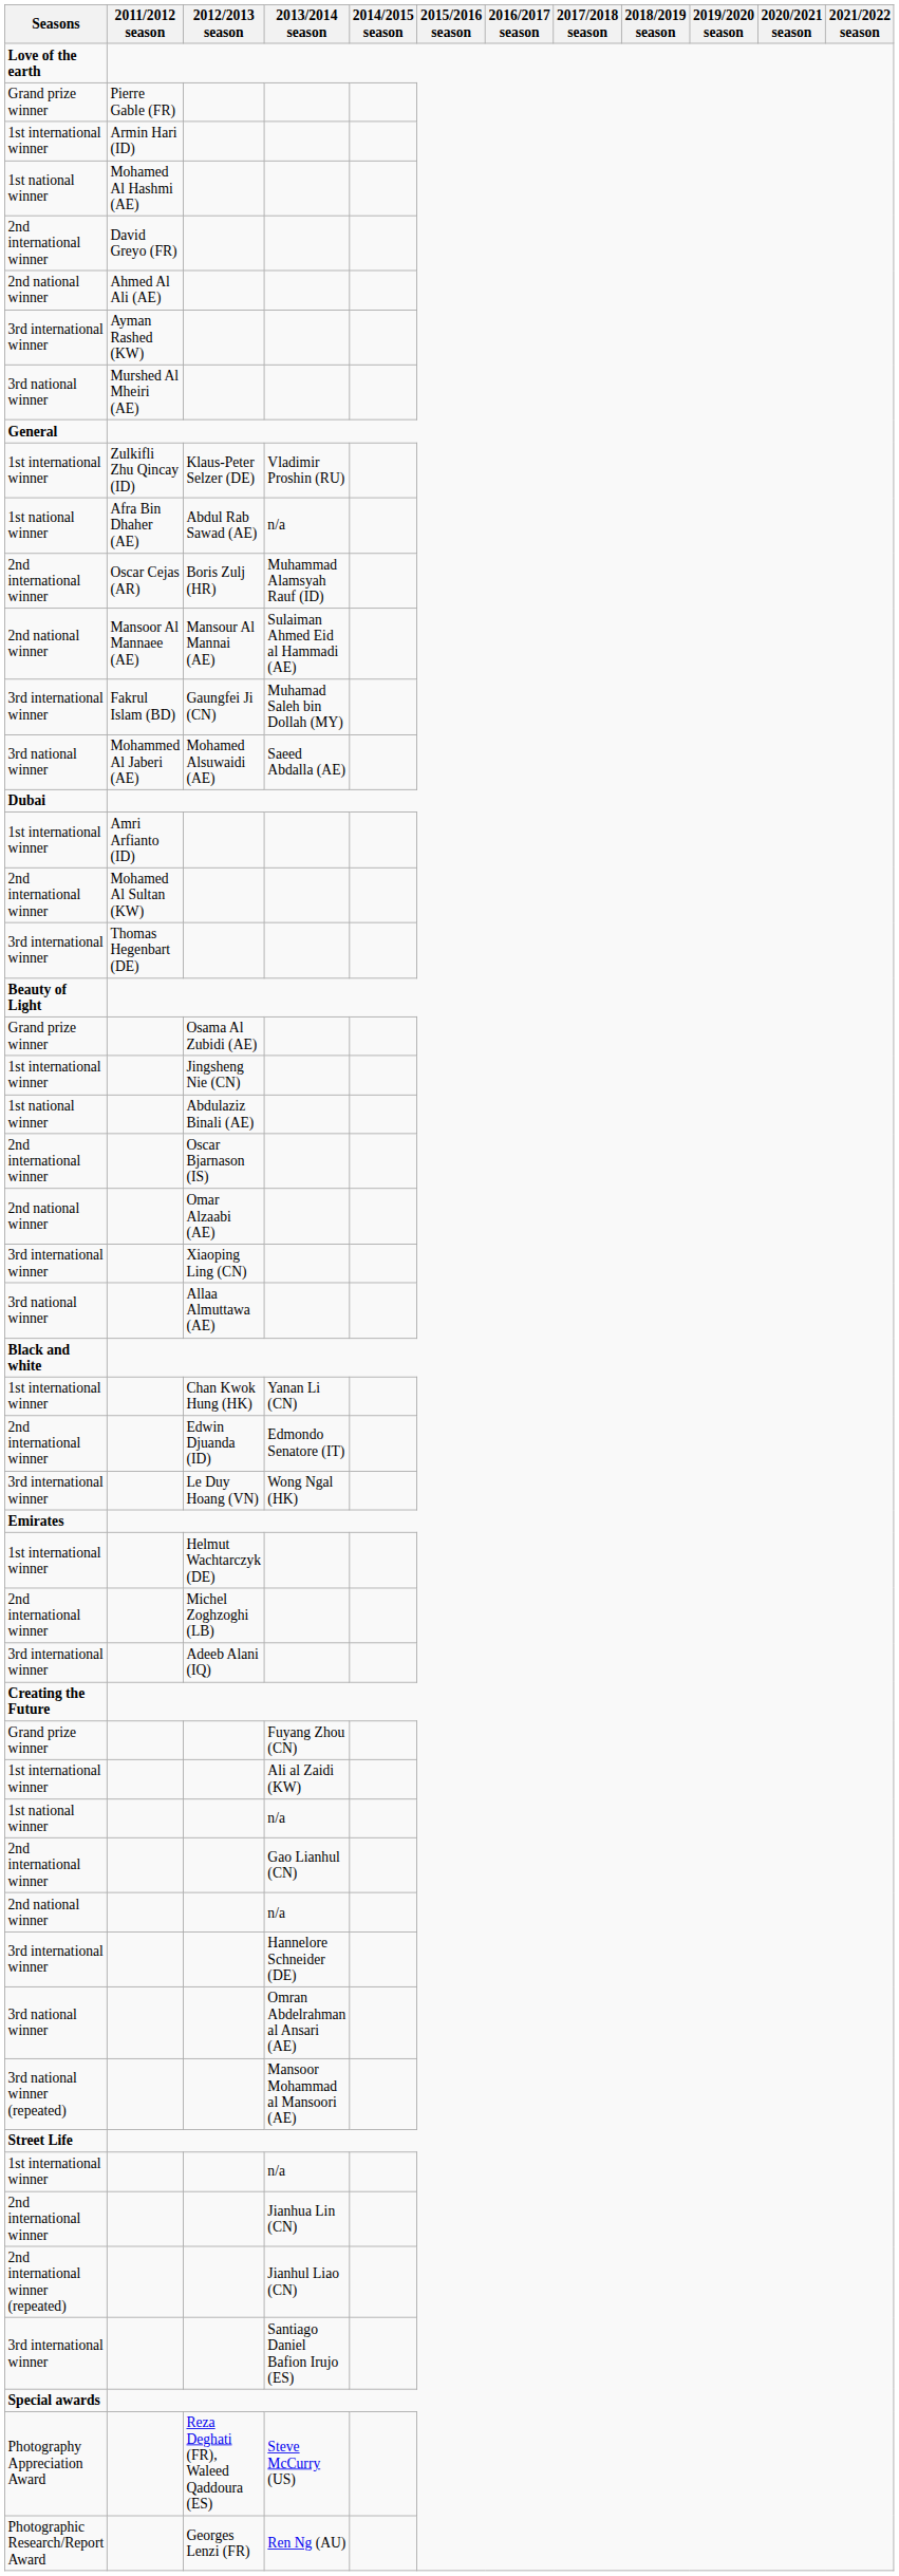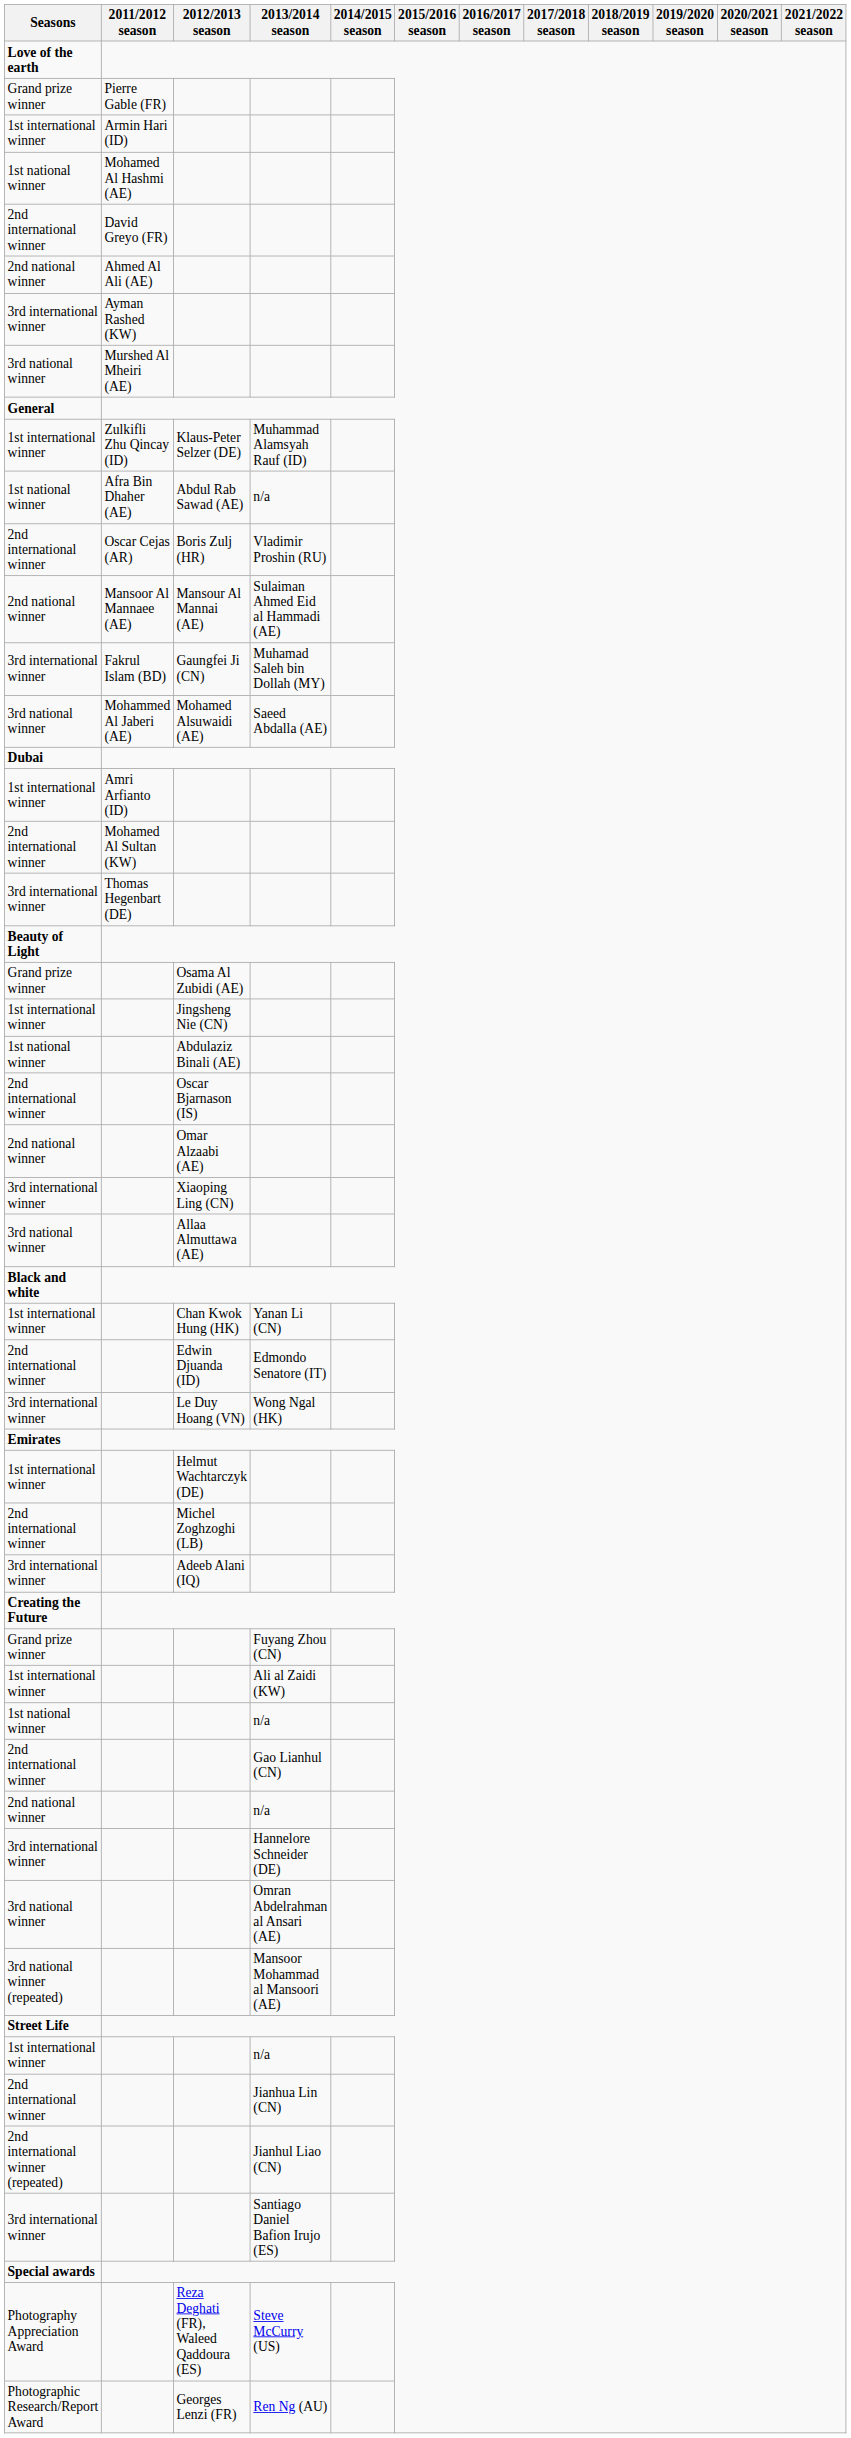 <table class="wikitable">
 <tr>
 <th><strong>Seasons </strong></th>
 <th><strong>2011/2012 season</strong></th>
 <th><strong>2012/2013 season</strong></th>
 <th><strong>2013/2014 season</strong></th>
 <th><strong>2014/2015 season</strong></th>
 <th><strong>2015/2016 season</strong></th>
 <th><strong>2016/2017 season</strong></th>
 <th><strong>2017/2018 season</strong></th>
 <th><strong>2018/2019 season</strong></th>
 <th><strong>2019/2020 season</strong></th>
 <th><strong>2020/2021 season</strong></th>
 <th><strong>2021/2022 season</strong></th>
 </tr>
 <tr>
 <td><strong> Love of the earth</strong></td>
 </tr>
 <tr>
 <td>Grand prize winner</td>
 <td>Pierre Gable (FR)</td>
 <td></td>
 <td></td>
 <td></td>
 </tr>
 <tr>
 <td>1st international winner</td>
 <td>Armin Hari (ID)</td>
 <td></td>
 <td></td>
 <td></td>
 </tr>
 <tr>
 <td>1st national winner</td>
 <td>Mohamed Al Hashmi (AE)</td>
 <td></td>
 <td></td>
 <td></td>
 </tr>
 <tr>
 <td>2nd international winner</td>
 <td>David Greyo (FR)</td>
 <td></td>
 <td></td>
 <td></td>
 </tr>
 <tr>
 <td>2nd national winner</td>
 <td>Ahmed Al Ali (AE)</td>
 <td></td>
 <td></td>
 <td></td>
 </tr>
 <tr>
 <td>3rd international winner</td>
 <td>Ayman Rashed (KW)</td>
 <td></td>
 <td></td>
 <td></td>
 </tr>
 <tr>
 <td>3rd national winner</td>
 <td>Murshed Al Mheiri (AE)</td>
 <td></td>
 <td></td>
 <td></td>
 </tr>
 <tr>
 <td><strong>General</strong></td>
 </tr>
 <tr>
 <td>1st international winner</td>
 <td>Zulkifli Zhu Qincay (ID)</td>
 <td>Klaus-Peter Selzer (DE)</td>
-<td>Vladimir Proshin (RU)</td>
+<td>Muhammad Alamsyah Rauf (ID)</td>
 <td></td>
 </tr>
 <tr>
 <td>1st national winner</td>
 <td>Afra Bin Dhaher (AE)</td>
 <td>Abdul Rab Sawad (AE)</td>
 <td>n/a</td>
 <td></td>
 </tr>
 <tr>
 <td>2nd international winner</td>
 <td>Oscar Cejas (AR)</td>
 <td>Boris Zulj (HR)</td>
-<td>Muhammad Alamsyah Rauf (ID)</td>
+<td>Vladimir Proshin (RU)</td>
 <td></td>
 </tr>
 <tr>
 <td>2nd national winner</td>
 <td>Mansoor Al Mannaee (AE)</td>
 <td>Mansour Al Mannai (AE)</td>
 <td>Sulaiman Ahmed Eid al Hammadi (AE)</td>
 <td></td>
 </tr>
 <tr>
 <td>3rd international winner</td>
 <td>Fakrul Islam (BD)</td>
 <td>Gaungfei Ji (CN)</td>
 <td>Muhamad Saleh bin Dollah (MY)</td>
 <td></td>
 </tr>
 <tr>
 <td>3rd national winner</td>
 <td>Mohammed Al Jaberi (AE)</td>
 <td>Mohamed Alsuwaidi (AE)</td>
 <td>Saeed Abdalla (AE)</td>
 <td></td>
 </tr>
 <tr>
 <td><strong>Dubai</strong></td>
 </tr>
 <tr>
 <td>1st international winner</td>
 <td>Amri Arfianto (ID)</td>
 <td></td>
 <td></td>
 <td></td>
 </tr>
 <tr>
 <td>2nd international winner</td>
 <td>Mohamed Al Sultan (KW)</td>
 <td></td>
 <td></td>
 <td></td>
 </tr>
 <tr>
 <td>3rd international winner</td>
 <td>Thomas Hegenbart (DE)</td>
 <td></td>
 <td></td>
 <td></td>
 </tr>
 <tr>
 <td><strong>Beauty of Light</strong></td>
 </tr>
 <tr>
 <td>Grand prize winner</td>
 <td></td>
 <td>Osama Al Zubidi (AE)</td>
 <td></td>
 <td></td>
 </tr>
 <tr>
 <td>1st international winner</td>
 <td></td>
 <td>Jingsheng Nie (CN)</td>
 <td></td>
 <td></td>
 </tr>
 <tr>
 <td>1st national winner</td>
 <td></td>
 <td>Abdulaziz Binali (AE)</td>
 <td></td>
 <td></td>
 </tr>
 <tr>
 <td>2nd international winner</td>
 <td></td>
 <td>Oscar Bjarnason (IS)</td>
 <td></td>
 <td></td>
 </tr>
 <tr>
 <td>2nd national winner</td>
 <td></td>
 <td>Omar Alzaabi (AE)</td>
 <td></td>
 <td></td>
 </tr>
 <tr>
 <td>3rd international winner</td>
 <td></td>
 <td>Xiaoping Ling (CN)</td>
 <td></td>
 <td></td>
 </tr>
 <tr>
 <td>3rd national winner</td>
 <td></td>
 <td>Allaa Almuttawa (AE)</td>
 <td></td>
 <td></td>
 </tr>
 <tr>
 <td><strong>Black and white</strong></td>
 </tr>
 <tr>
 <td>1st international winner</td>
 <td></td>
 <td>Chan Kwok Hung (HK)</td>
 <td>Yanan Li (CN)</td>
 <td></td>
 </tr>
 <tr>
 <td>2nd international winner</td>
 <td></td>
 <td>Edwin Djuanda (ID)</td>
 <td>Edmondo Senatore (IT)</td>
 <td></td>
 </tr>
 <tr>
 <td>3rd international winner</td>
 <td></td>
 <td>Le Duy Hoang (VN)</td>
 <td>Wong Ngal (HK)</td>
 <td></td>
 </tr>
 <tr>
 <td><strong>Emirates</strong></td>
 </tr>
 <tr>
 <td>1st international winner</td>
 <td></td>
 <td>Helmut Wachtarczyk (DE)</td>
 <td></td>
 <td></td>
 </tr>
 <tr>
 <td>2nd international winner</td>
 <td></td>
 <td>Michel Zoghzoghi (LB)</td>
 <td></td>
 <td></td>
 </tr>
 <tr>
 <td>3rd international winner</td>
 <td></td>
 <td>Adeeb Alani (IQ)</td>
 <td></td>
 <td></td>
 </tr>
 <tr>
 <td><strong>Creating the Future</strong></td>
 </tr>
 <tr>
 <td>Grand prize winner</td>
 <td></td>
 <td></td>
 <td>Fuyang Zhou (CN)</td>
 <td></td>
 </tr>
 <tr>
 <td>1st international winner</td>
 <td></td>
 <td></td>
 <td>Ali al Zaidi (KW)</td>
 <td></td>
 </tr>
 <tr>
 <td>1st national winner</td>
 <td></td>
 <td></td>
 <td>n/a</td>
 <td></td>
 </tr>
 <tr>
 <td>2nd international winner</td>
 <td></td>
 <td></td>
 <td>Gao Lianhul (CN)</td>
 <td></td>
 </tr>
 <tr>
 <td>2nd national winner</td>
 <td></td>
 <td></td>
 <td>n/a</td>
 <td></td>
 </tr>
 <tr>
 <td>3rd international winner</td>
 <td></td>
 <td></td>
 <td>Hannelore Schneider (DE)</td>
 <td></td>
 </tr>
 <tr>
 <td>3rd national winner</td>
 <td></td>
 <td></td>
 <td>Omran Abdelrahman al Ansari (AE)</td>
 <td></td>
 </tr>
 <tr>
 <td>3rd national winner (repeated)</td>
 <td></td>
 <td></td>
 <td>Mansoor Mohammad al Mansoori (AE)</td>
 <td></td>
 </tr>
 <tr>
 <td><strong>Street Life</strong></td>
 </tr>
 <tr>
 <td>1st international winner</td>
 <td></td>
 <td></td>
 <td>n/a</td>
 <td></td>
 </tr>
 <tr>
 <td>2nd international winner</td>
 <td></td>
 <td></td>
 <td>Jianhua Lin (CN)</td>
 <td></td>
 </tr>
 <tr>
 <td>2nd international winner (repeated)</td>
 <td></td>
 <td></td>
 <td>Jianhul Liao (CN)</td>
 <td></td>
 </tr>
 <tr>
 <td>3rd international winner</td>
 <td></td>
 <td></td>
 <td>Santiago Daniel Bafion Irujo (ES)</td>
 <td></td>
 </tr>
 <tr>
 <td><strong>Special awards</strong></td>
 </tr>
 <tr>
 <td>Photography Appreciation Award</td>
 <td></td>
 <td><a href='#'>Reza Deghati</a> (FR), Waleed Qaddoura (ES)</td>
 <td><a href='#'>Steve McCurry</a> (US)</td>
 <td></td>
 </tr>
 <tr>
 <td>Photographic Research/Report Award</td>
 <td></td>
 <td>Georges Lenzi (FR)</td>
 <td><a href='#'>Ren Ng</a> (AU)</td>
 <td></td>
 </tr>
 </table>
